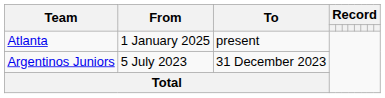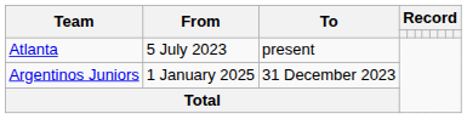 <table class="wikitable" style="text-align: center">
 <tr>
 <th rowspan="2">Team</th>
 <th rowspan="2">From</th>
 <th rowspan="2">To</th>
 <th colspan="8">Record</th>
 </tr>
 <tr>
 <th></th>
 <th></th>
 <th></th>
 <th></th>
 <th></th>
 <th></th>
 <th></th>
 <th></th>
 </tr>
 <tr>
 <td align=left><a href='#'>Atlanta</a></td>
-<td align=left>1 January 2025</td>
+<td align=left>5 July 2023</td>
 <td align=left>present<br></td>
 </tr>
 <tr>
 <td align=left><a href='#'>Argentinos Juniors</a></td>
-<td align=left>5 July 2023</td>
+<td align=left>1 January 2025</td>
 <td align=left>31 December 2023<br></td>
 </tr>
 <tr>
 <th colspan="3">Total<br></th>
 </tr>
 </table>
